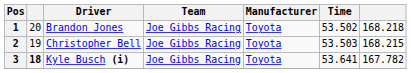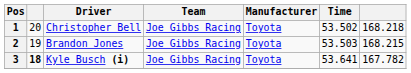 <table class="wikitable" style="font-size:95%">
 <tr>
 <th>Pos</th>
 <th></th>
 <th>Driver</th>
 <th>Team</th>
 <th>Manufacturer</th>
 <th>Time</th>
 <th></th>
 </tr>
 <tr>
 <th>1</th>
 <td>20</td>
-<td><a href='#'>Brandon Jones</a></td>
+<td><a href='#'>Christopher Bell</a></td>
 <td><a href='#'>Joe Gibbs Racing</a></td>
 <td><a href='#'>Toyota</a></td>
 <td>53.502</td>
 <td>168.218</td>
 </tr>
 <tr>
 <th>2</th>
 <td>19</td>
-<td><a href='#'>Christopher Bell</a></td>
+<td><a href='#'>Brandon Jones</a></td>
 <td><a href='#'>Joe Gibbs Racing</a></td>
 <td><a href='#'>Toyota</a></td>
 <td>53.503</td>
 <td>168.215</td>
 </tr>
 <tr>
 <th>3</th>
 <td><strong>18</strong></td>
 <td><a href='#'>Kyle Busch</a> <strong>(i)</strong></td>
 <td><a href='#'>Joe Gibbs Racing</a></td>
 <td><a href='#'>Toyota</a></td>
 <td>53.641</td>
 <td>167.782</td>
 </tr>
 <tr>
 </tr>
 </table>
